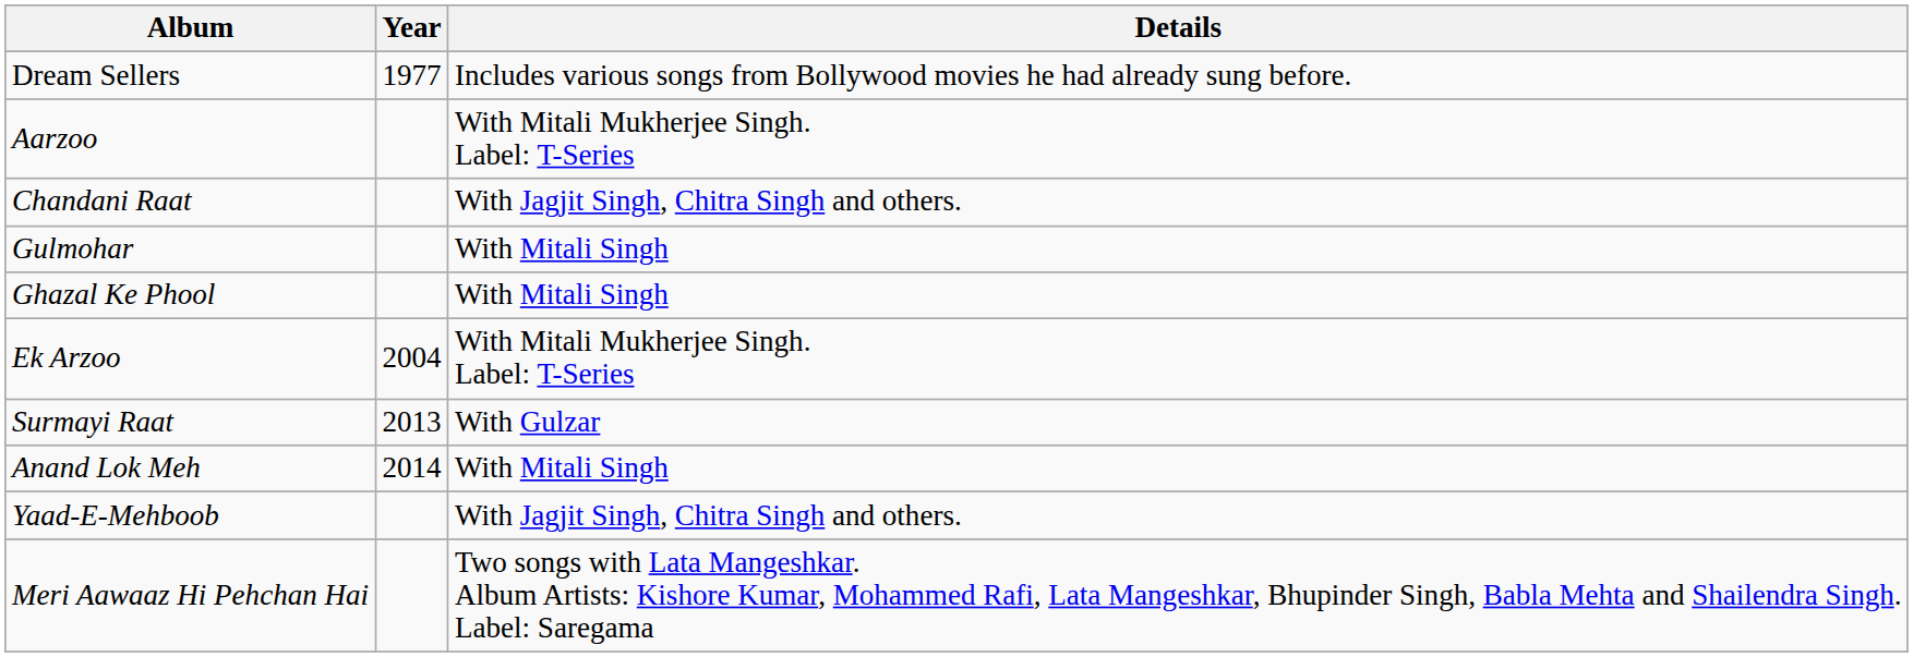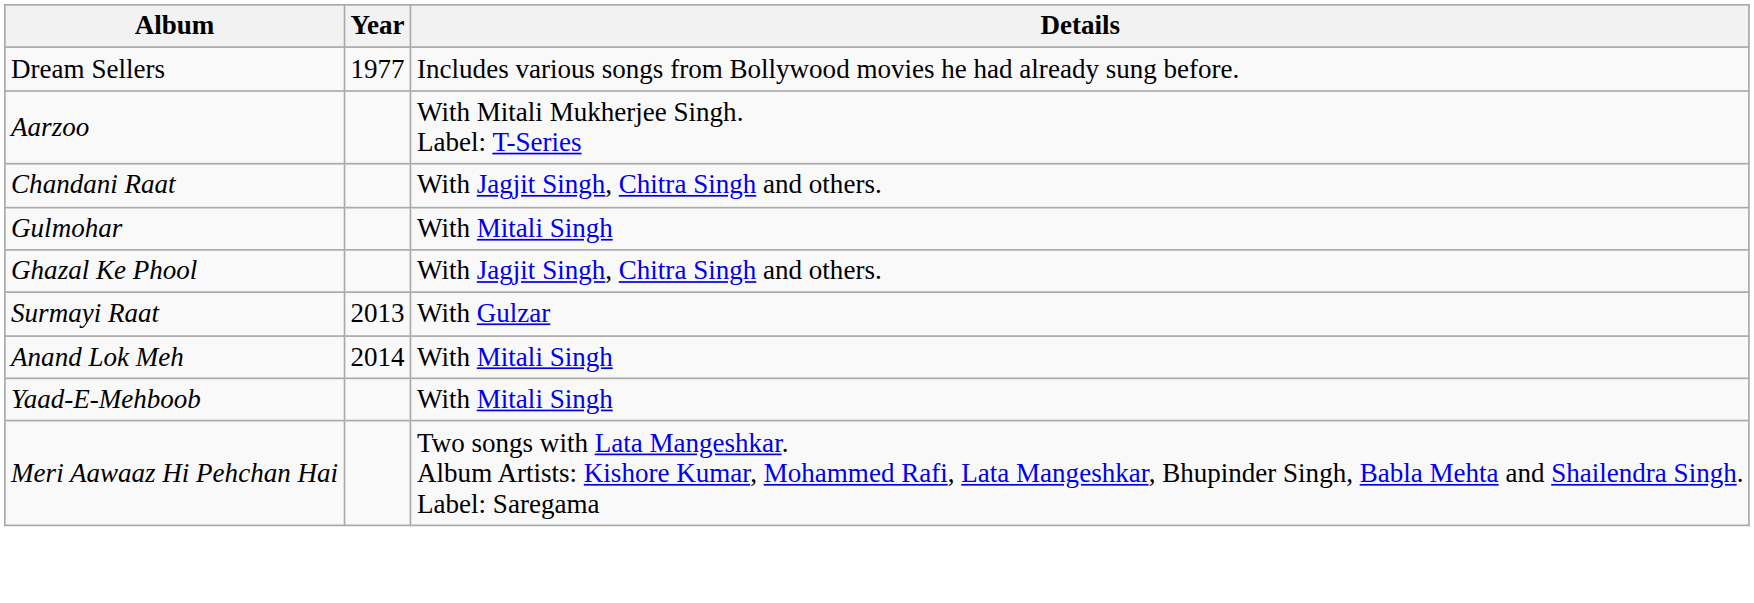 <table class="wikitable sortable">
 <tr>
 <th>Album</th>
 <th>Year</th>
 <th>Details</th>
 </tr>
 <tr>
 <td>Dream Sellers</td>
 <td>1977</td>
 <td>Includes various songs from Bollywood movies he had already sung before.</td>
 </tr>
 <tr>
 <td><em>Aarzoo</em></td>
 <td></td>
 <td>With Mitali Mukherjee Singh. <br>Label: <a href='#'>T-Series</a></td>
 </tr>
 <tr>
 <td><em>Chandani Raat</em></td>
 <td></td>
 <td>With <a href='#'>Jagjit Singh</a>, <a href='#'>Chitra Singh</a> and others.</td>
 </tr>
 <tr>
 <td><em>Gulmohar</em></td>
 <td></td>
 <td>With <a href='#'>Mitali Singh</a></td>
 </tr>
 <tr>
 <td><em>Ghazal Ke Phool</em></td>
 <td></td>
-<td>With <a href='#'>Mitali Singh</a></td>
-</tr>
-<tr>
-<td><em>Ek Arzoo</em></td>
-<td>2004</td>
-<td>With Mitali Mukherjee Singh. <br>Label: <a href='#'>T-Series</a></td>
+<td>With <a href='#'>Jagjit Singh</a>, <a href='#'>Chitra Singh</a> and others.</td>
 </tr>
 <tr>
 <td><em>Surmayi Raat</em></td>
 <td>2013</td>
 <td>With <a href='#'>Gulzar</a></td>
 </tr>
 <tr>
 <td><em>Anand Lok Meh</em></td>
 <td>2014</td>
 <td>With <a href='#'>Mitali Singh</a></td>
 </tr>
 <tr>
 <td><em>Yaad-E-Mehboob</em></td>
 <td></td>
-<td>With <a href='#'>Jagjit Singh</a>, <a href='#'>Chitra Singh</a> and others.</td>
+<td>With <a href='#'>Mitali Singh</a></td>
 </tr>
 <tr>
 <td><em>Meri Aawaaz Hi Pehchan Hai</em></td>
 <td></td>
 <td>Two songs with <a href='#'>Lata Mangeshkar</a>. <br> Album Artists: <a href='#'>Kishore Kumar</a>, <a href='#'>Mohammed Rafi</a>, <a href='#'>Lata Mangeshkar</a>, Bhupinder Singh, <a href='#'>Babla Mehta</a> and <a href='#'>Shailendra Singh</a>.<br> Label: Saregama</td>
 </tr>
 </table>
